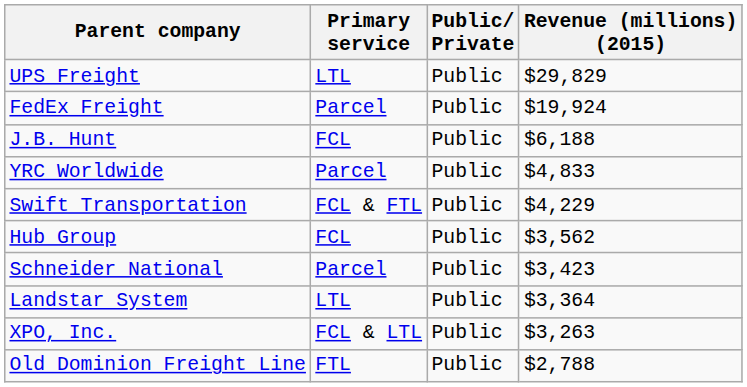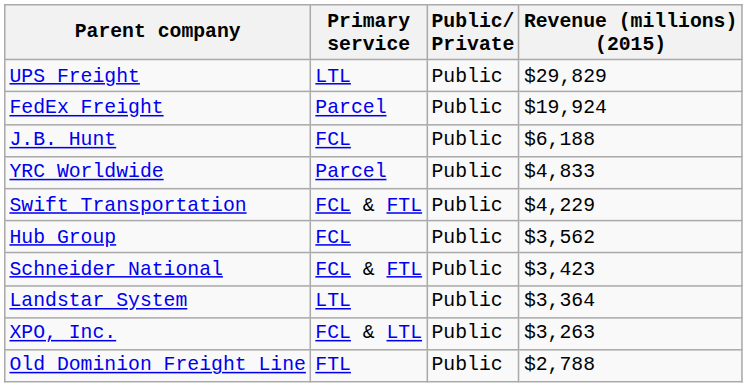 <table class="wikitable">
 <tr>
 <th>Parent company</th>
 <th>Primary <br>service</th>
 <th>Public/<br> Private</th>
 <th>Revenue (millions) <br> (2015)</th>
 </tr>
 <tr>
 <td><a href='#'>UPS Freight</a></td>
 <td><a href='#'>LTL</a></td>
 <td>Public</td>
 <td>$29,829</td>
 </tr>
 <tr>
 <td><a href='#'>FedEx Freight</a></td>
 <td><a href='#'>Parcel</a></td>
 <td>Public</td>
 <td>$19,924</td>
 </tr>
 <tr>
 <td><a href='#'>J.B. Hunt</a></td>
 <td><a href='#'>FCL</a></td>
 <td>Public</td>
 <td>$6,188</td>
 </tr>
 <tr>
 <td><a href='#'>YRC Worldwide</a></td>
 <td><a href='#'>Parcel</a></td>
 <td>Public</td>
 <td>$4,833</td>
 </tr>
 <tr>
 <td><a href='#'>Swift Transportation</a></td>
 <td><a href='#'>FCL</a> & <a href='#'>FTL</a></td>
 <td>Public</td>
 <td>$4,229</td>
 </tr>
 <tr>
 <td><a href='#'>Hub Group</a></td>
 <td><a href='#'>FCL</a></td>
 <td>Public</td>
 <td>$3,562</td>
 </tr>
 <tr>
 <td><a href='#'>Schneider National</a></td>
-<td><a href='#'>Parcel</a></td>
+<td><a href='#'>FCL</a> & <a href='#'>FTL</a></td>
 <td>Public</td>
 <td>$3,423</td>
 </tr>
 <tr>
 <td><a href='#'>Landstar System</a></td>
 <td><a href='#'>LTL</a></td>
 <td>Public</td>
 <td>$3,364</td>
 </tr>
 <tr>
 <td><a href='#'>XPO, Inc.</a></td>
 <td><a href='#'>FCL</a> & <a href='#'>LTL</a></td>
 <td>Public</td>
 <td>$3,263</td>
 </tr>
 <tr>
 <td><a href='#'>Old Dominion Freight Line</a></td>
 <td><a href='#'>FTL</a></td>
 <td>Public</td>
 <td>$2,788</td>
 </tr>
 </table>
